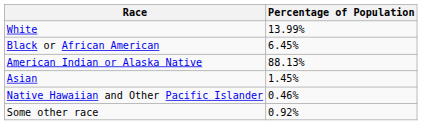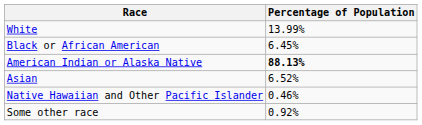 <table class="wikitable">
 <tr>
 <th>Race</th>
 <th>Percentage of Population</th>
 </tr>
 <tr>
 <td><a href='#'>White</a></td>
 <td>13.99%</td>
 </tr>
 <tr>
 <td><a href='#'>Black</a> or <a href='#'>African American</a></td>
 <td>6.45%</td>
 </tr>
 <tr>
 <td><a href='#'>American Indian or Alaska Native</a></td>
-<td>88.13%</td>
+<td><strong>88.13%</strong></td>
 </tr>
 <tr>
 <td><a href='#'>Asian</a></td>
-<td>1.45%</td>
+<td>6.52%</td>
 </tr>
 <tr>
 <td><a href='#'>Native Hawaiian</a> and Other <a href='#'>Pacific Islander</a></td>
 <td>0.46%</td>
 </tr>
 <tr>
 <td>Some other race</td>
 <td>0.92%</td>
 </tr>
 </table>
